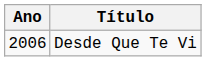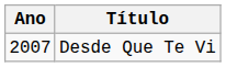 <table class="wikitable">
 <tr>
 <th>Ano</th>
 <th>Título</th>
 </tr>
 <tr>
-<td>2006</td>
+<td>2007</td>
 <td>Desde Que Te Vi</td>
 </tr>
 </table>
